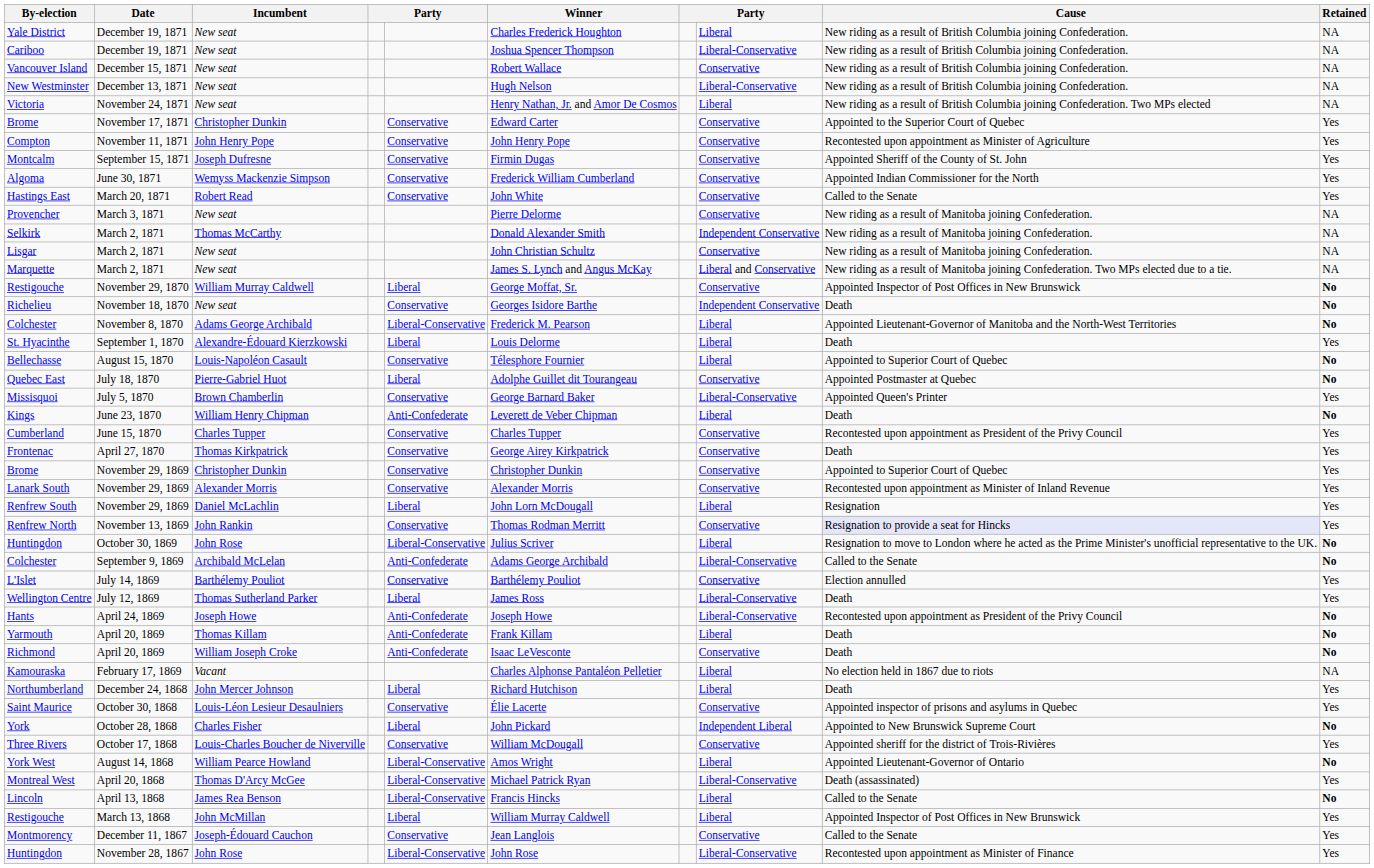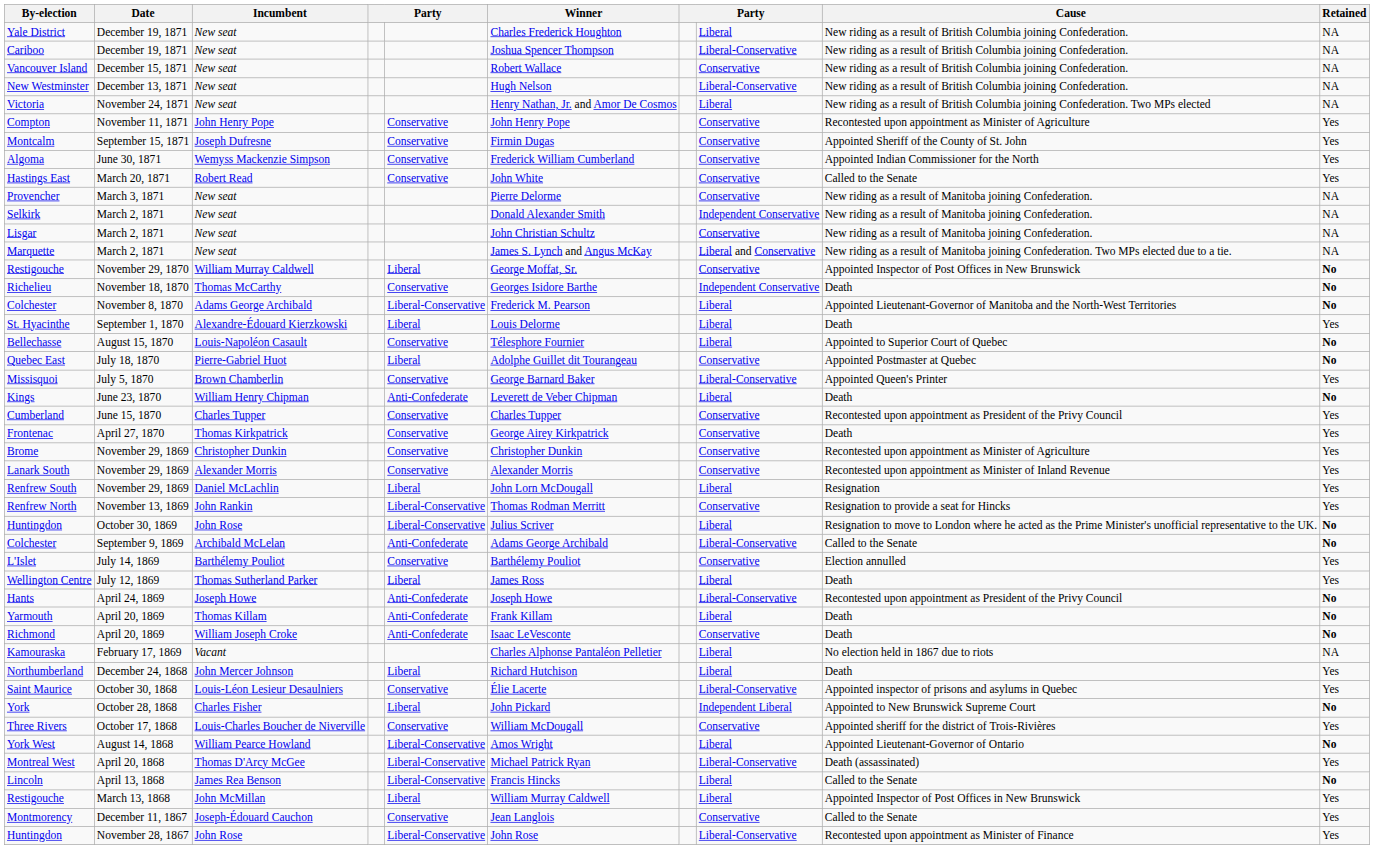 <table class="wikitable">
 <tr>
 <th>By-election</th>
 <th>Date</th>
 <th>Incumbent</th>
 <th colspan=2>Party</th>
 <th>Winner</th>
 <th colspan=2>Party</th>
 <th>Cause</th>
 <th>Retained</th>
 </tr>
 <tr>
 <td><a href='#'>Yale District</a></td>
 <td>December 19, 1871</td>
 <td><em>New seat</em></td>
 <td></td>
 <td></td>
 <td><a href='#'>Charles Frederick Houghton</a></td>
 <td>    </td>
 <td><a href='#'>Liberal</a></td>
 <td>New riding as a result of British Columbia joining Confederation.</td>
 <td>NA</td>
 </tr>
 <tr>
 <td><a href='#'>Cariboo</a></td>
 <td>December 19, 1871</td>
 <td><em>New seat</em></td>
 <td></td>
 <td></td>
 <td><a href='#'>Joshua Spencer Thompson</a></td>
 <td>    </td>
 <td><a href='#'>Liberal-Conservative</a></td>
 <td>New riding as a result of British Columbia joining Confederation.</td>
 <td>NA</td>
 </tr>
 <tr>
 <td><a href='#'>Vancouver Island</a></td>
 <td>December 15, 1871</td>
 <td><em>New seat</em></td>
 <td></td>
 <td></td>
 <td><a href='#'>Robert Wallace</a></td>
 <td>    </td>
 <td><a href='#'>Conservative</a></td>
 <td>New riding as a result of British Columbia joining Confederation.</td>
 <td>NA</td>
 </tr>
 <tr>
 <td><a href='#'>New Westminster</a></td>
 <td>December 13, 1871</td>
 <td><em>New seat</em></td>
 <td></td>
 <td></td>
 <td><a href='#'>Hugh Nelson</a></td>
 <td>    </td>
 <td><a href='#'>Liberal-Conservative</a></td>
 <td>New riding as a result of British Columbia joining Confederation.</td>
 <td>NA</td>
 </tr>
 <tr>
 <td><a href='#'>Victoria</a></td>
 <td>November 24, 1871</td>
 <td><em>New seat</em></td>
 <td></td>
 <td></td>
 <td><a href='#'>Henry Nathan, Jr.</a> and <a href='#'>Amor De Cosmos</a></td>
 <td>    </td>
 <td><a href='#'>Liberal</a></td>
 <td>New riding as a result of British Columbia joining Confederation. Two MPs elected</td>
 <td>NA</td>
 </tr>
 <tr>
-<td><a href='#'>Brome</a></td>
-<td>November 17, 1871</td>
-<td><a href='#'>Christopher Dunkin</a></td>
-<td>    </td>
-<td><a href='#'>Conservative</a></td>
-<td><a href='#'>Edward Carter</a></td>
-<td>    </td>
-<td><a href='#'>Conservative</a></td>
-<td>Appointed to the Superior Court of Quebec</td>
-<td>Yes</td>
-</tr>
-<tr>
 <td><a href='#'>Compton</a></td>
 <td>November 11, 1871</td>
 <td><a href='#'>John Henry Pope</a></td>
 <td>    </td>
 <td><a href='#'>Conservative</a></td>
 <td><a href='#'>John Henry Pope</a></td>
 <td>    </td>
 <td><a href='#'>Conservative</a></td>
 <td>Recontested upon appointment as Minister of Agriculture</td>
 <td>Yes</td>
 </tr>
 <tr>
 <td><a href='#'>Montcalm</a></td>
 <td>September 15, 1871</td>
 <td><a href='#'>Joseph Dufresne</a></td>
 <td>    </td>
 <td><a href='#'>Conservative</a></td>
 <td><a href='#'>Firmin Dugas</a></td>
 <td>    </td>
 <td><a href='#'>Conservative</a></td>
 <td>Appointed Sheriff of the County of St. John</td>
 <td>Yes</td>
 </tr>
 <tr>
 <td><a href='#'>Algoma</a></td>
 <td>June 30, 1871</td>
 <td><a href='#'>Wemyss Mackenzie Simpson</a></td>
 <td>    </td>
 <td><a href='#'>Conservative</a></td>
 <td><a href='#'>Frederick William Cumberland</a></td>
 <td>    </td>
 <td><a href='#'>Conservative</a></td>
 <td>Appointed Indian Commissioner for the North</td>
 <td>Yes</td>
 </tr>
 <tr>
 <td><a href='#'>Hastings East</a></td>
 <td>March 20, 1871</td>
 <td><a href='#'>Robert Read</a></td>
 <td>    </td>
 <td><a href='#'>Conservative</a></td>
 <td><a href='#'>John White</a></td>
 <td>    </td>
 <td><a href='#'>Conservative</a></td>
 <td>Called to the Senate</td>
 <td>Yes</td>
 </tr>
 <tr>
 <td><a href='#'>Provencher</a></td>
 <td>March 3, 1871</td>
 <td><em>New seat</em></td>
 <td></td>
 <td></td>
 <td><a href='#'>Pierre Delorme</a></td>
 <td>    </td>
 <td><a href='#'>Conservative</a></td>
 <td>New riding as a result of Manitoba joining Confederation.</td>
 <td>NA</td>
 </tr>
 <tr>
 <td><a href='#'>Selkirk</a></td>
 <td>March 2, 1871</td>
-<td><a href='#'>Thomas McCarthy</a></td>
+<td><em>New seat</em></td>
 <td></td>
 <td></td>
 <td><a href='#'>Donald Alexander Smith</a></td>
 <td>    </td>
 <td><a href='#'>Independent Conservative</a></td>
 <td>New riding as a result of Manitoba joining Confederation.</td>
 <td>NA</td>
 </tr>
 <tr>
 <td><a href='#'>Lisgar</a></td>
 <td>March 2, 1871</td>
 <td><em>New seat</em></td>
 <td></td>
 <td></td>
 <td><a href='#'>John Christian Schultz</a></td>
 <td>    </td>
 <td><a href='#'>Conservative</a></td>
 <td>New riding as a result of Manitoba joining Confederation.</td>
 <td>NA</td>
 </tr>
 <tr>
 <td><a href='#'>Marquette</a></td>
 <td>March 2, 1871</td>
 <td><em>New seat</em></td>
 <td></td>
 <td></td>
 <td><a href='#'>James S. Lynch</a> and <a href='#'>Angus McKay</a></td>
 <td></td>
 <td><a href='#'>Liberal</a> and <a href='#'>Conservative</a></td>
 <td>New riding as a result of Manitoba joining Confederation. Two MPs elected due to a tie.</td>
 <td>NA</td>
 </tr>
 <tr>
 <td><a href='#'>Restigouche</a></td>
 <td>November 29, 1870</td>
 <td><a href='#'>William Murray Caldwell</a></td>
 <td>    </td>
 <td><a href='#'>Liberal</a></td>
 <td><a href='#'>George Moffat, Sr.</a></td>
 <td>    </td>
 <td><a href='#'>Conservative</a></td>
 <td>Appointed Inspector of Post Offices in New Brunswick</td>
 <td><strong>No</strong></td>
 </tr>
 <tr>
 <td><a href='#'>Richelieu</a></td>
 <td>November 18, 1870</td>
-<td><em>New seat</em></td>
+<td><a href='#'>Thomas McCarthy</a></td>
 <td>    </td>
 <td><a href='#'>Conservative</a></td>
 <td><a href='#'>Georges Isidore Barthe</a></td>
 <td>    </td>
 <td><a href='#'>Independent Conservative</a></td>
 <td>Death</td>
 <td><strong>No</strong></td>
 </tr>
 <tr>
 <td><a href='#'>Colchester</a></td>
 <td>November 8, 1870</td>
 <td><a href='#'>Adams George Archibald</a></td>
 <td>    </td>
 <td><a href='#'>Liberal-Conservative</a></td>
 <td><a href='#'>Frederick M. Pearson</a></td>
 <td>    </td>
 <td><a href='#'>Liberal</a></td>
 <td>Appointed Lieutenant-Governor of Manitoba and the North-West Territories</td>
 <td><strong>No</strong></td>
 </tr>
 <tr>
 <td><a href='#'>St. Hyacinthe</a></td>
 <td>September 1, 1870</td>
 <td><a href='#'>Alexandre-Édouard Kierzkowski</a></td>
 <td>    </td>
 <td><a href='#'>Liberal</a></td>
 <td><a href='#'>Louis Delorme</a></td>
 <td>    </td>
 <td><a href='#'>Liberal</a></td>
 <td>Death</td>
 <td>Yes</td>
 </tr>
 <tr>
 <td><a href='#'>Bellechasse</a></td>
 <td>August 15, 1870</td>
 <td><a href='#'>Louis-Napoléon Casault</a></td>
 <td>    </td>
 <td><a href='#'>Conservative</a></td>
 <td><a href='#'>Télesphore Fournier</a></td>
 <td>    </td>
 <td><a href='#'>Liberal</a></td>
 <td>Appointed to Superior Court of Quebec</td>
 <td><strong>No</strong></td>
 </tr>
 <tr>
 <td><a href='#'>Quebec East</a></td>
 <td>July 18, 1870</td>
 <td><a href='#'>Pierre-Gabriel Huot</a></td>
 <td>    </td>
 <td><a href='#'>Liberal</a></td>
 <td><a href='#'>Adolphe Guillet dit Tourangeau</a></td>
 <td>    </td>
 <td><a href='#'>Conservative</a></td>
 <td>Appointed Postmaster at Quebec</td>
 <td><strong>No</strong></td>
 </tr>
 <tr>
 <td><a href='#'>Missisquoi</a></td>
 <td>July 5, 1870</td>
 <td><a href='#'>Brown Chamberlin</a></td>
 <td>    </td>
 <td><a href='#'>Conservative</a></td>
 <td><a href='#'>George Barnard Baker</a></td>
 <td>    </td>
 <td><a href='#'>Liberal-Conservative</a></td>
 <td>Appointed Queen's Printer</td>
 <td>Yes</td>
 </tr>
 <tr>
 <td><a href='#'>Kings</a></td>
 <td>June 23, 1870</td>
 <td><a href='#'>William Henry Chipman</a></td>
 <td>    </td>
 <td><a href='#'>Anti-Confederate</a></td>
 <td><a href='#'>Leverett de Veber Chipman</a></td>
 <td>    </td>
 <td><a href='#'>Liberal</a></td>
 <td>Death</td>
 <td><strong>No</strong></td>
 </tr>
 <tr>
 <td><a href='#'>Cumberland</a></td>
 <td>June 15, 1870</td>
 <td><a href='#'>Charles Tupper</a></td>
 <td>    </td>
 <td><a href='#'>Conservative</a></td>
 <td><a href='#'>Charles Tupper</a></td>
 <td>    </td>
 <td><a href='#'>Conservative</a></td>
 <td>Recontested upon appointment as President of the Privy Council</td>
 <td>Yes</td>
 </tr>
 <tr>
 <td><a href='#'>Frontenac</a></td>
 <td>April 27, 1870</td>
 <td><a href='#'>Thomas Kirkpatrick</a></td>
 <td>    </td>
 <td><a href='#'>Conservative</a></td>
 <td><a href='#'>George Airey Kirkpatrick</a></td>
 <td>    </td>
 <td><a href='#'>Conservative</a></td>
 <td>Death</td>
 <td>Yes</td>
 </tr>
 <tr>
 <td><a href='#'>Brome</a></td>
 <td>November 29, 1869</td>
 <td><a href='#'>Christopher Dunkin</a></td>
 <td>    </td>
 <td><a href='#'>Conservative</a></td>
 <td><a href='#'>Christopher Dunkin</a></td>
 <td>    </td>
 <td><a href='#'>Conservative</a></td>
-<td>Appointed to Superior Court of Quebec</td>
+<td>Recontested upon appointment as Minister of Agriculture</td>
 <td>Yes</td>
 </tr>
 <tr>
 <td><a href='#'>Lanark South</a></td>
 <td>November 29, 1869</td>
 <td><a href='#'>Alexander Morris</a></td>
 <td>    </td>
 <td><a href='#'>Conservative</a></td>
 <td><a href='#'>Alexander Morris</a></td>
 <td>    </td>
 <td><a href='#'>Conservative</a></td>
 <td>Recontested upon appointment as Minister of Inland Revenue</td>
 <td>Yes</td>
 </tr>
 <tr>
 <td><a href='#'>Renfrew South</a></td>
 <td>November 29, 1869</td>
 <td><a href='#'>Daniel McLachlin</a></td>
 <td>    </td>
 <td><a href='#'>Liberal</a></td>
 <td><a href='#'>John Lorn McDougall</a></td>
 <td>    </td>
 <td><a href='#'>Liberal</a></td>
 <td>Resignation</td>
 <td>Yes</td>
 </tr>
 <tr>
 <td><a href='#'>Renfrew North</a></td>
 <td>November 13, 1869</td>
 <td><a href='#'>John Rankin</a></td>
 <td>    </td>
-<td><a href='#'>Conservative</a></td>
+<td><a href='#'>Liberal-Conservative</a></td>
 <td><a href='#'>Thomas Rodman Merritt</a></td>
 <td>    </td>
 <td><a href='#'>Conservative</a></td>
-<td style="background: lavender;">Resignation to provide a seat for Hincks</td>
+<td>Resignation to provide a seat for Hincks</td>
 <td>Yes</td>
 </tr>
 <tr>
 <td><a href='#'>Huntingdon</a></td>
 <td>October 30, 1869</td>
 <td><a href='#'>John Rose</a></td>
 <td>    </td>
 <td><a href='#'>Liberal-Conservative</a></td>
 <td><a href='#'>Julius Scriver</a></td>
 <td>    </td>
 <td><a href='#'>Liberal</a></td>
 <td>Resignation  to move to London where he acted as the Prime Minister's unofficial representative to the UK.</td>
 <td><strong>No</strong></td>
 </tr>
 <tr>
 <td><a href='#'>Colchester</a></td>
 <td>September 9, 1869</td>
 <td><a href='#'>Archibald McLelan</a></td>
 <td>    </td>
 <td><a href='#'>Anti-Confederate</a></td>
 <td><a href='#'>Adams George Archibald</a></td>
 <td>    </td>
 <td><a href='#'>Liberal-Conservative</a></td>
 <td>Called to the Senate</td>
 <td><strong>No</strong></td>
 </tr>
 <tr>
 <td><a href='#'>L'Islet</a></td>
 <td>July 14, 1869</td>
 <td><a href='#'>Barthélemy Pouliot</a></td>
 <td>    </td>
 <td><a href='#'>Conservative</a></td>
 <td><a href='#'>Barthélemy Pouliot</a></td>
 <td>    </td>
 <td><a href='#'>Conservative</a></td>
 <td>Election annulled</td>
 <td>Yes</td>
 </tr>
 <tr>
 <td><a href='#'>Wellington Centre</a></td>
 <td>July 12, 1869</td>
 <td><a href='#'>Thomas Sutherland Parker</a></td>
 <td>    </td>
 <td><a href='#'>Liberal</a></td>
 <td><a href='#'>James Ross</a></td>
 <td>    </td>
-<td><a href='#'>Liberal-Conservative</a></td>
+<td><a href='#'>Liberal</a></td>
 <td>Death</td>
 <td>Yes</td>
 </tr>
 <tr>
 <td><a href='#'>Hants</a></td>
 <td>April 24, 1869</td>
 <td><a href='#'>Joseph Howe</a></td>
 <td>    </td>
 <td><a href='#'>Anti-Confederate</a></td>
 <td><a href='#'>Joseph Howe</a></td>
 <td>    </td>
 <td><a href='#'>Liberal-Conservative</a></td>
 <td>Recontested upon appointment as President of the Privy Council</td>
 <td><strong>No</strong></td>
 </tr>
 <tr>
 <td><a href='#'>Yarmouth</a></td>
 <td>April 20, 1869</td>
 <td><a href='#'>Thomas Killam</a></td>
 <td>    </td>
 <td><a href='#'>Anti-Confederate</a></td>
 <td><a href='#'>Frank Killam</a></td>
 <td>    </td>
 <td><a href='#'>Liberal</a></td>
 <td>Death</td>
 <td><strong>No</strong></td>
 </tr>
 <tr>
 <td><a href='#'>Richmond</a></td>
 <td>April 20, 1869</td>
 <td><a href='#'>William Joseph Croke</a></td>
 <td>    </td>
 <td><a href='#'>Anti-Confederate</a></td>
 <td><a href='#'>Isaac LeVesconte</a></td>
 <td>    </td>
 <td><a href='#'>Conservative</a></td>
 <td>Death</td>
 <td><strong>No</strong></td>
 </tr>
 <tr>
 <td><a href='#'>Kamouraska</a></td>
 <td>February 17, 1869</td>
 <td><em>Vacant</em></td>
 <td></td>
 <td></td>
 <td><a href='#'>Charles Alphonse Pantaléon Pelletier</a></td>
 <td>    </td>
 <td><a href='#'>Liberal</a></td>
 <td>No election held in 1867 due to riots</td>
 <td>NA</td>
 </tr>
 <tr>
 <td><a href='#'>Northumberland</a></td>
 <td>December 24, 1868</td>
 <td><a href='#'>John Mercer Johnson</a></td>
 <td>    </td>
 <td><a href='#'>Liberal</a></td>
 <td><a href='#'>Richard Hutchison</a></td>
 <td>    </td>
 <td><a href='#'>Liberal</a></td>
 <td>Death</td>
 <td>Yes</td>
 </tr>
 <tr>
 <td><a href='#'>Saint Maurice</a></td>
 <td>October 30, 1868</td>
 <td><a href='#'>Louis-Léon Lesieur Desaulniers</a></td>
 <td>    </td>
 <td><a href='#'>Conservative</a></td>
 <td><a href='#'>Élie Lacerte</a></td>
 <td>    </td>
-<td><a href='#'>Conservative</a></td>
+<td><a href='#'>Liberal-Conservative</a></td>
 <td>Appointed inspector of prisons and asylums in Quebec</td>
 <td>Yes</td>
 </tr>
 <tr>
 <td><a href='#'>York</a></td>
 <td>October 28, 1868</td>
 <td><a href='#'>Charles Fisher</a></td>
 <td>    </td>
 <td><a href='#'>Liberal</a></td>
 <td><a href='#'>John Pickard</a></td>
 <td>    </td>
 <td><a href='#'>Independent Liberal</a></td>
 <td>Appointed to New Brunswick Supreme Court</td>
 <td><strong>No</strong></td>
 </tr>
 <tr>
 <td><a href='#'>Three Rivers</a></td>
 <td>October 17, 1868</td>
 <td><a href='#'>Louis-Charles Boucher de Niverville</a></td>
 <td>    </td>
 <td><a href='#'>Conservative</a></td>
 <td><a href='#'>William McDougall</a></td>
 <td>    </td>
 <td><a href='#'>Conservative</a></td>
 <td>Appointed sheriff for the district of Trois-Rivières</td>
 <td>Yes</td>
 </tr>
 <tr>
 <td><a href='#'>York West</a></td>
 <td>August 14, 1868</td>
 <td><a href='#'>William Pearce Howland</a></td>
 <td>    </td>
 <td><a href='#'>Liberal-Conservative</a></td>
 <td><a href='#'>Amos Wright</a></td>
 <td>    </td>
 <td><a href='#'>Liberal</a></td>
 <td>Appointed Lieutenant-Governor of Ontario</td>
 <td><strong>No</strong></td>
 </tr>
 <tr>
 <td><a href='#'>Montreal West</a></td>
 <td>April 20, 1868</td>
 <td><a href='#'>Thomas D'Arcy McGee</a></td>
 <td>    </td>
 <td><a href='#'>Liberal-Conservative</a></td>
 <td><a href='#'>Michael Patrick Ryan</a></td>
 <td>    </td>
 <td><a href='#'>Liberal-Conservative</a></td>
 <td>Death (assassinated)</td>
 <td>Yes</td>
 </tr>
 <tr>
 <td><a href='#'>Lincoln</a></td>
 <td>April 13, 1868</td>
 <td><a href='#'>James Rea Benson</a></td>
 <td>    </td>
 <td><a href='#'>Liberal-Conservative</a></td>
 <td><a href='#'>Francis Hincks</a></td>
 <td>    </td>
 <td><a href='#'>Liberal</a></td>
 <td>Called to the Senate</td>
 <td><strong>No</strong></td>
 </tr>
 <tr>
 <td><a href='#'>Restigouche</a></td>
 <td>March 13, 1868</td>
 <td><a href='#'>John McMillan</a></td>
 <td>    </td>
 <td><a href='#'>Liberal</a></td>
 <td><a href='#'>William Murray Caldwell</a></td>
 <td>    </td>
 <td><a href='#'>Liberal</a></td>
 <td>Appointed Inspector of Post Offices in New Brunswick</td>
 <td>Yes</td>
 </tr>
 <tr>
 <td><a href='#'>Montmorency</a></td>
 <td>December 11, 1867</td>
 <td><a href='#'>Joseph-Édouard Cauchon</a></td>
 <td>    </td>
 <td><a href='#'>Conservative</a></td>
 <td><a href='#'>Jean Langlois</a></td>
 <td>    </td>
 <td><a href='#'>Conservative</a></td>
 <td>Called to the Senate</td>
 <td>Yes</td>
 </tr>
 <tr>
 <td><a href='#'>Huntingdon</a></td>
 <td>November 28, 1867</td>
 <td><a href='#'>John Rose</a></td>
 <td>    </td>
 <td><a href='#'>Liberal-Conservative</a></td>
 <td><a href='#'>John Rose</a></td>
 <td>    </td>
 <td><a href='#'>Liberal-Conservative</a></td>
 <td>Recontested upon appointment as Minister of Finance</td>
 <td>Yes</td>
 </tr>
 </table>
